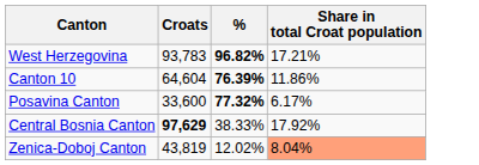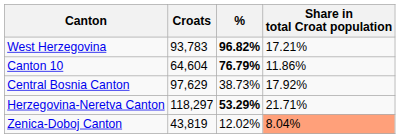 <table class="wikitable sortable">
 <tr>
 <th class="unsortable">Canton</th>
 <th>Croats</th>
 <th>%</th>
 <th>Share in <br>total Croat population</th>
 </tr>
 <tr>
 <td><a href='#'>West Herzegovina</a></td>
 <td>93,783</td>
 <td><strong>96.82%</strong></td>
 <td>17.21%</td>
 </tr>
 <tr>
 <td><a href='#'>Canton 10</a></td>
 <td>64,604</td>
-<td><strong>76.39%</strong></td>
+<td><strong>76.79%</strong></td>
 <td>11.86%</td>
 </tr>
 <tr>
-<td><a href='#'>Posavina Canton</a></td>
-<td>33,600</td>
-<td><strong>77.32%</strong></td>
-<td>6.17%</td>
+<td><a href='#'>Central Bosnia Canton</a></td>
+<td>97,629</td>
+<td>38.73%</td>
+<td>17.92%</td>
 </tr>
 <tr>
-<td><a href='#'>Central Bosnia Canton</a></td>
-<td><strong>97,629</strong></td>
-<td>38.33%</td>
-<td>17.92%</td>
+<td><a href='#'>Herzegovina-Neretva Canton</a></td>
+<td>118,297</td>
+<td><strong>53.29%</strong></td>
+<td>21.71%</td>
 </tr>
 <tr>
 <td><a href='#'>Zenica-Doboj Canton</a></td>
 <td>43,819</td>
 <td>12.02%</td>
 <td style="background: lightsalmon;">8.04%</td>
 </tr>
 </table>
